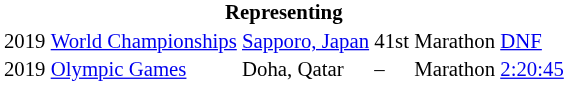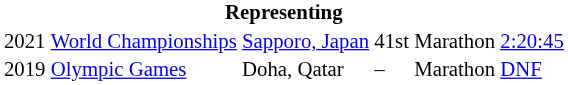 <table>
 <tr>
 <th colspan="6">Representing </th>
 </tr>
 <tr>
-<td>2019</td>
+<td>2021</td>
 <td><a href='#'>World Championships</a></td>
 <td><a href='#'>Sapporo, Japan</a></td>
 <td>41st</td>
 <td>Marathon</td>
-<td><a href='#'>DNF</a></td>
+<td><a href='#'>2:20:45</a></td>
 </tr>
 <tr>
 <td>2019</td>
 <td><a href='#'>Olympic Games</a></td>
 <td>Doha, Qatar</td>
 <td>–</td>
 <td>Marathon</td>
-<td><a href='#'>2:20:45</a></td>
+<td><a href='#'>DNF</a></td>
 </tr>
 </table>
